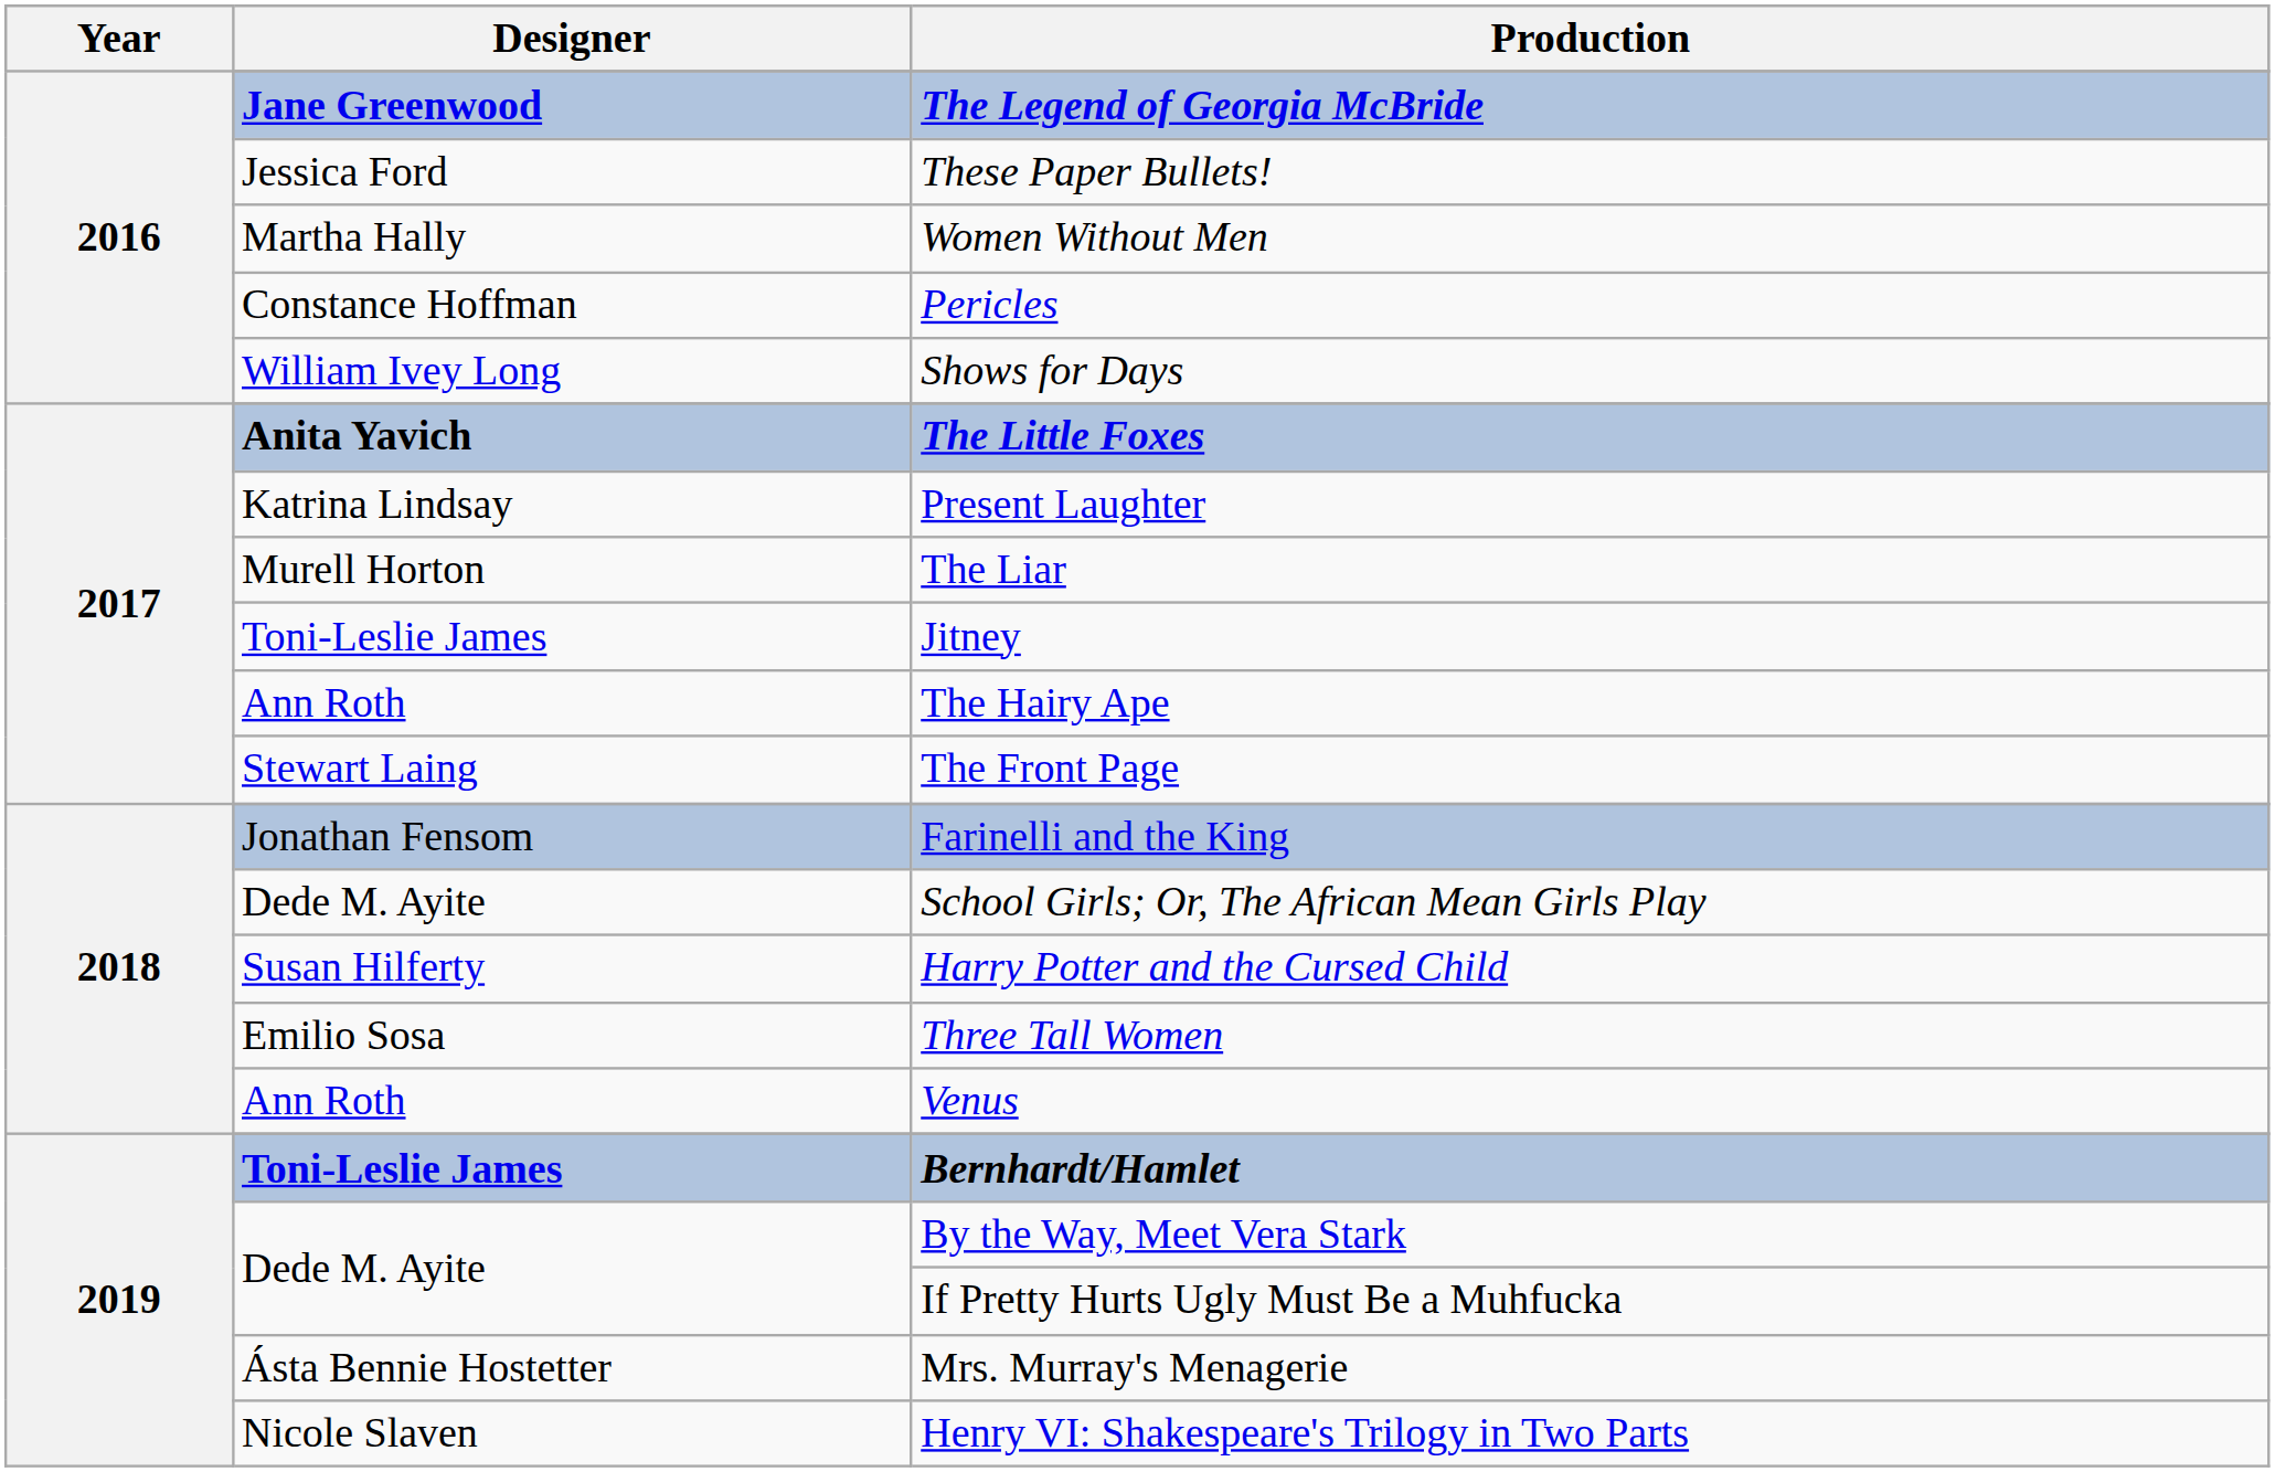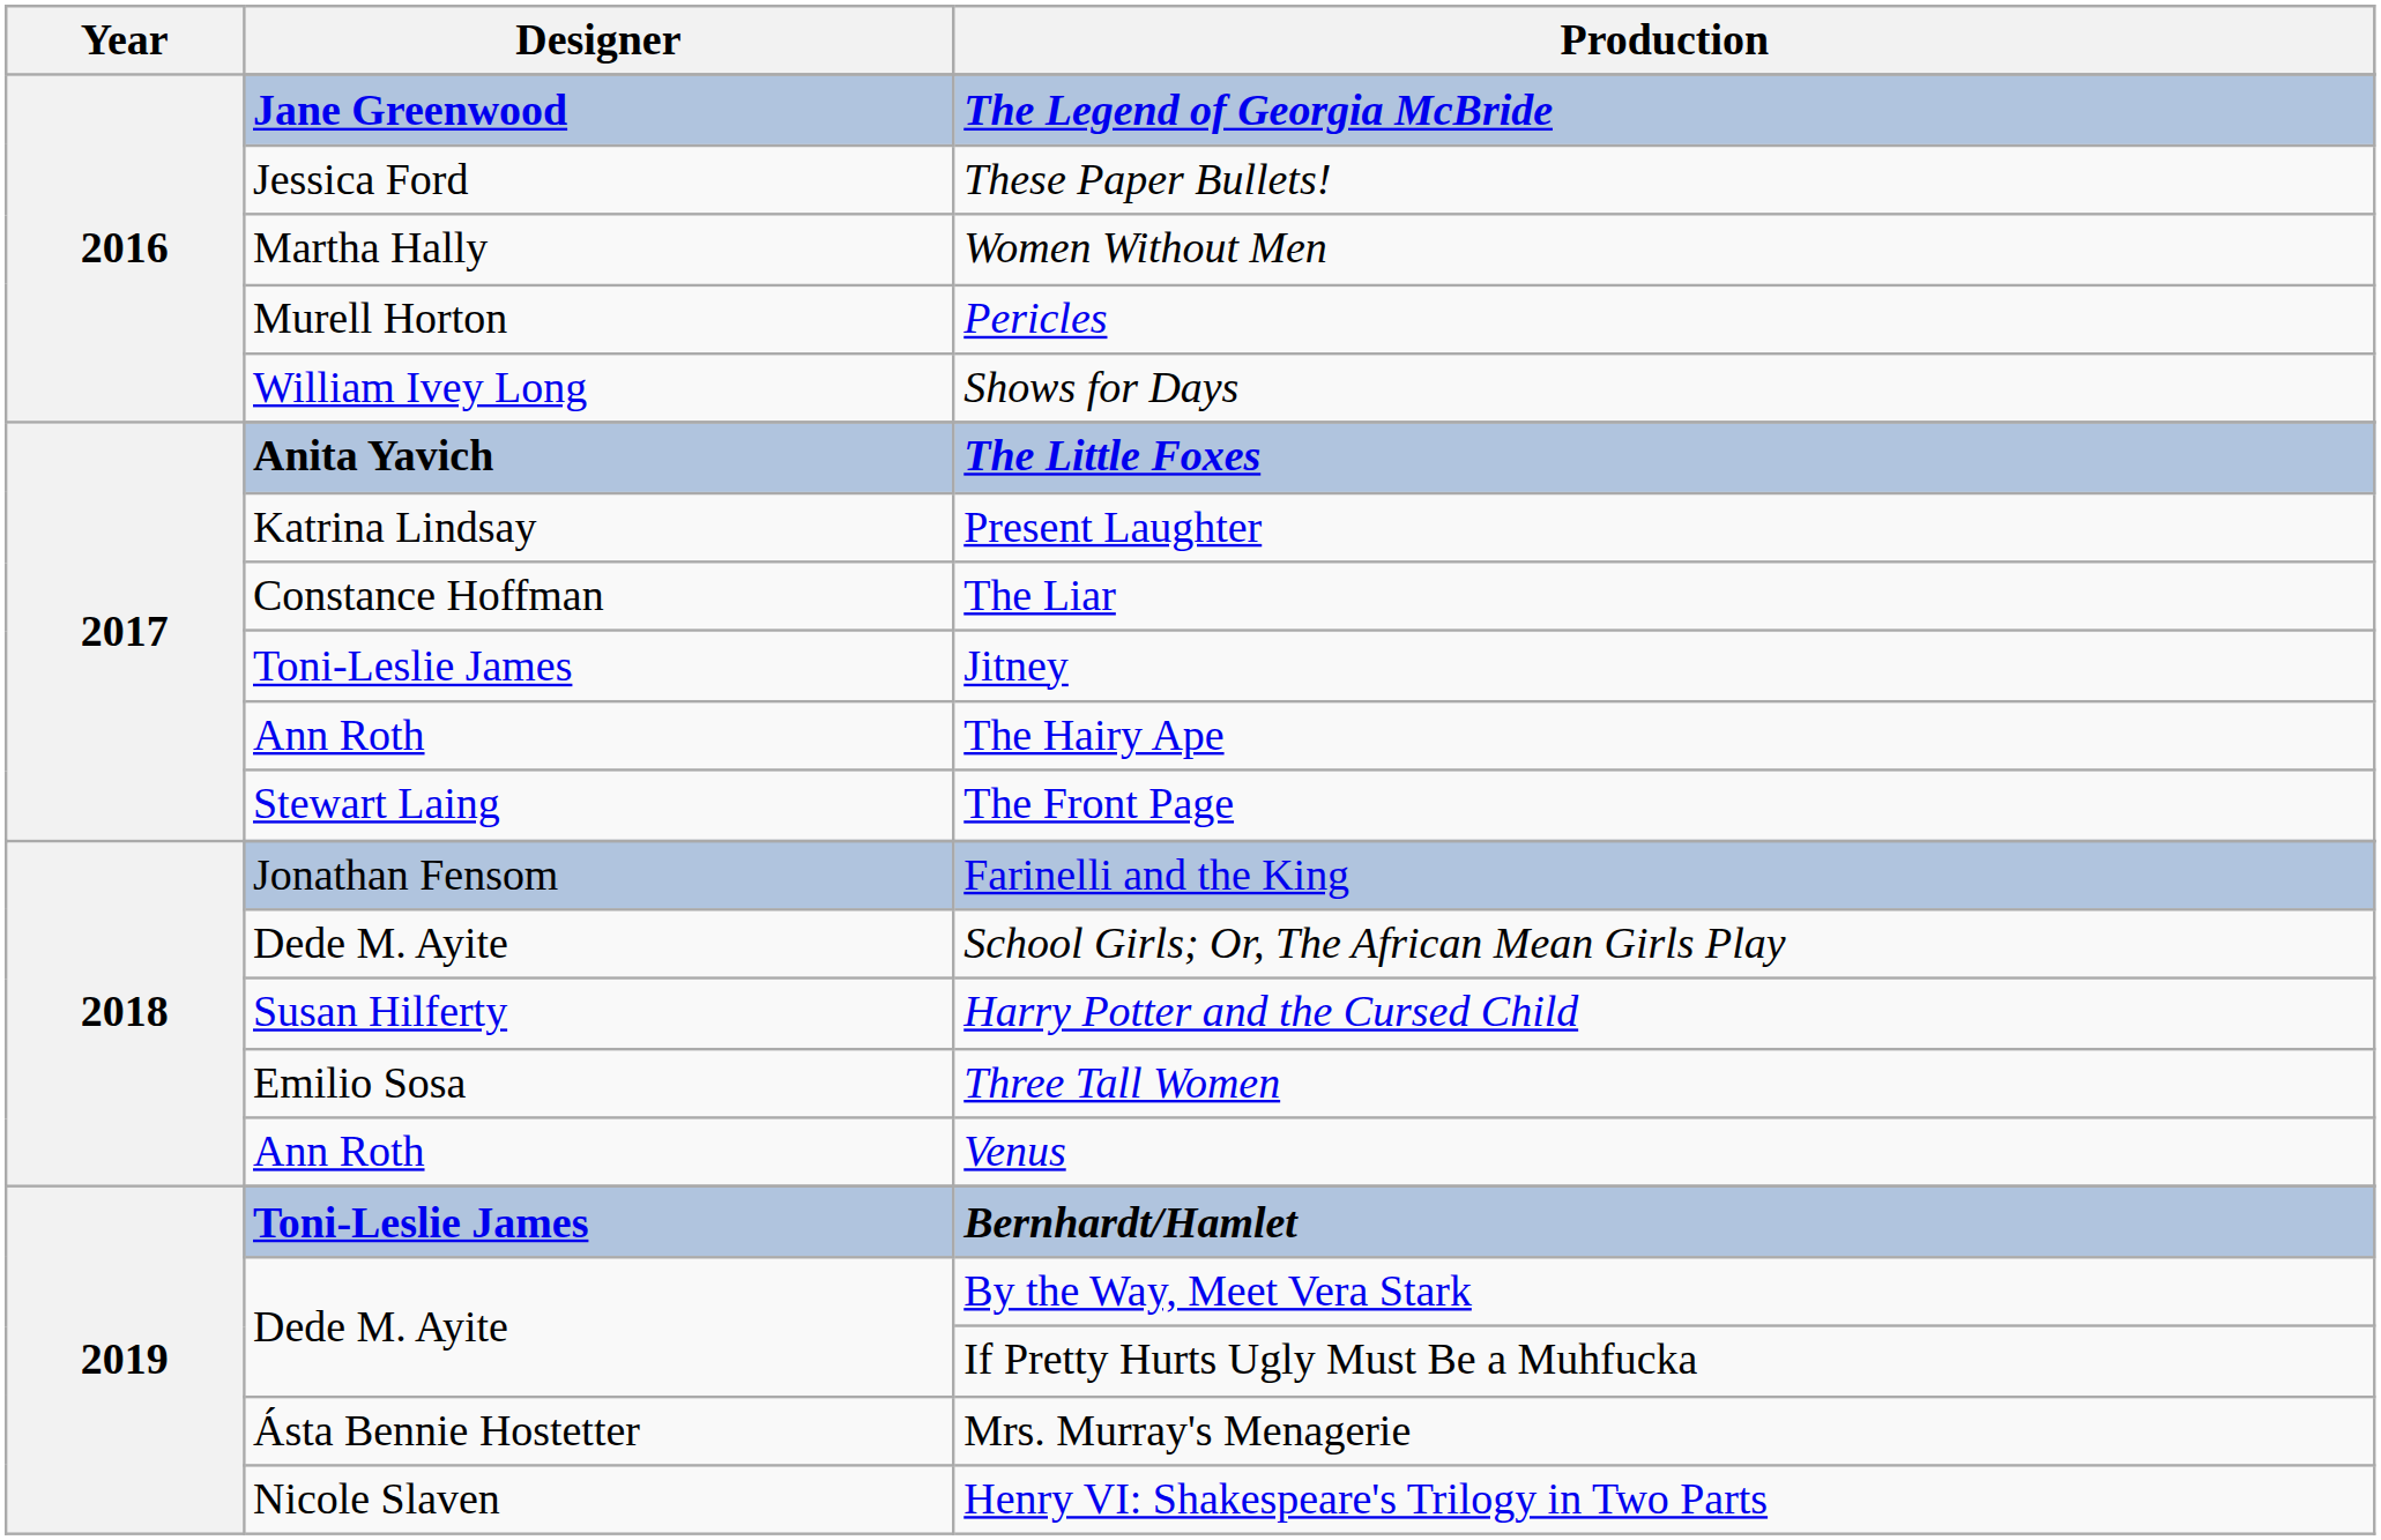 <table class="wikitable" style="width:98%;">
 <tr style="background:#bebebe;">
 <th style="width:10%;">Year</th>
 <th style="width:30%;">Designer</th>
 <th style="width:60%;">Production</th>
 </tr>
 <tr>
 <th rowspan="6">2016</th>
 </tr>
 <tr style="background:#B0C4DE">
 <td><strong><a href='#'>Jane Greenwood</a></strong></td>
 <td><strong><em><a href='#'>The Legend of Georgia McBride</a></em></strong></td>
 </tr>
 <tr>
 <td>Jessica Ford</td>
 <td><em>These Paper Bullets!</em></td>
 </tr>
 <tr>
 <td>Martha Hally</td>
 <td><em>Women Without Men</em></td>
 </tr>
 <tr>
-<td>Constance Hoffman</td>
+<td>Murell Horton</td>
 <td><em><a href='#'>Pericles</a></em></td>
 </tr>
 <tr>
 <td><a href='#'>William Ivey Long</a></td>
 <td><em>Shows for Days</em></td>
 </tr>
 <tr>
 <th rowspan="7">2017</th>
 </tr>
 <tr style="background:#B0C4DE">
 <td><strong>Anita Yavich</strong></td>
 <td><strong><em><a href='#'>The Little Foxes</a><em> <strong></td>
 </tr>
 <tr>
 <td>Katrina Lindsay</td>
 <td></em><a href='#'>Present Laughter</a><em></td>
 </tr>
 <tr>
-<td>Murell Horton</td>
+<td>Constance Hoffman</td>
 <td></em><a href='#'>The Liar</a><em></td>
 </tr>
 <tr>
 <td><a href='#'>Toni-Leslie James</a></td>
 <td></em><a href='#'>Jitney</a><em></td>
 </tr>
 <tr>
 <td><a href='#'>Ann Roth</a></td>
 <td></em><a href='#'>The Hairy Ape</a><em></td>
 </tr>
 <tr>
 <td><a href='#'>Stewart Laing</a></td>
 <td></em><a href='#'>The Front Page</a><em></td>
 </tr>
 <tr>
 <th rowspan="6">2018</th>
 </tr>
 <tr style="background:#B0C4DE">
 <td></strong>Jonathan Fensom<strong></td>
 <td></em></strong><a href='#'>Farinelli and the King</a></em> </strong></td>
 </tr>
 <tr>
 <td>Dede M. Ayite</td>
 <td><em>School Girls; Or, The African Mean Girls Play</em></td>
 </tr>
 <tr>
 <td><a href='#'>Susan Hilferty</a></td>
 <td><em><a href='#'>Harry Potter and the Cursed Child</a></em></td>
 </tr>
 <tr>
 <td>Emilio Sosa</td>
 <td><em><a href='#'>Three Tall Women</a></em></td>
 </tr>
 <tr>
 <td><a href='#'>Ann Roth</a></td>
 <td><em><a href='#'>Venus</a></em></td>
 </tr>
 <tr>
 <th rowspan="6">2019</th>
 </tr>
 <tr style="background:#B0C4DE">
 <td><strong><a href='#'>Toni-Leslie James</a></strong></td>
 <td><strong><em>Bernhardt/Hamlet<em> <strong></td>
 </tr>
 <tr>
 <td rowspan="2">Dede M. Ayite</td>
 <td></em><a href='#'>By the Way, Meet Vera Stark</a><em></td>
 </tr>
 <tr>
 <td></em>If Pretty Hurts Ugly Must Be a Muhfucka<em></td>
 </tr>
 <tr>
 <td>Ásta Bennie Hostetter</td>
 <td></em>Mrs. Murray's Menagerie<em></td>
 </tr>
 <tr>
 <td>Nicole Slaven</td>
 <td></em><a href='#'>Henry VI: Shakespeare's Trilogy in Two Parts</a><em></td>
 </tr>
 </table>
